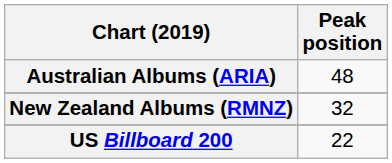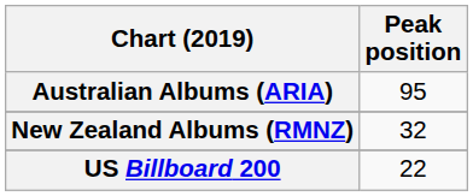 <table class="wikitable sortable plainrowheaders" style="text-align:center">
 <tr>
 <th scope="col">Chart (2019)</th>
 <th scope="col">Peak<br>position</th>
 </tr>
 <tr>
 <th scope="row">Australian Albums (<a href='#'>ARIA</a>)</th>
-<td>48</td>
+<td>95</td>
 </tr>
 <tr>
 </tr>
 <tr>
 <th scope="row">New Zealand Albums (<a href='#'>RMNZ</a>)</th>
 <td>32</td>
 </tr>
 <tr>
 </tr>
 <tr>
 <th scope="row">US <a href='#'><em>Billboard</em> 200</a></th>
 <td>22</td>
 </tr>
 </table>
